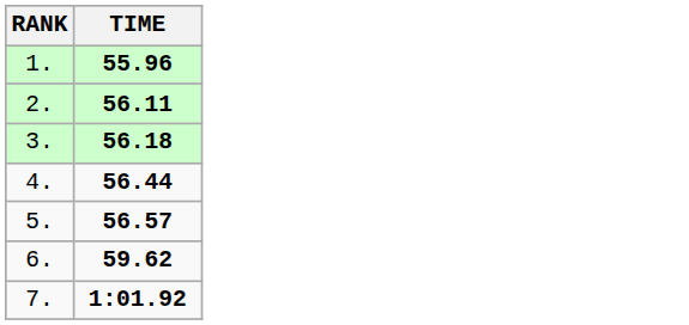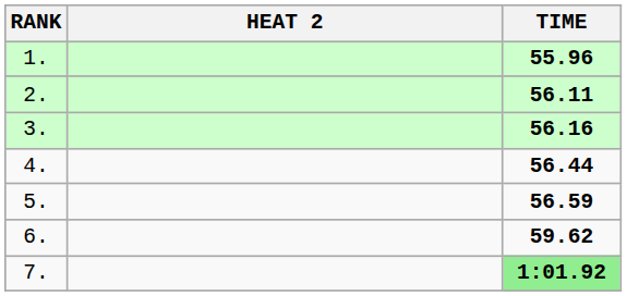 <table class="wikitable" style="border-collapse: collapse; font-size: 90%;">
 <tr>
 <th>RANK</th>
+<th style="width: 20em">HEAT 2</th>
 <th style="width: 5em">TIME</th>
 </tr>
 <tr style="background:#ccffcc;">
 <td align="center">1.</td>
+<td></td>
 <td align="center"><strong>55.96</strong></td>
 </tr>
 <tr style="background:#ccffcc;">
 <td align="center">2.</td>
+<td></td>
 <td align="center"><strong>56.11</strong></td>
 </tr>
 <tr style="background:#ccffcc;">
 <td align="center">3.</td>
-<td align="center"><strong>56.18</strong></td>
+<td></td>
+<td align="center"><strong>56.16</strong></td>
 </tr>
 <tr>
 <td align="center">4.</td>
+<td></td>
 <td align="center"><strong>56.44</strong></td>
 </tr>
 <tr>
 <td align="center">5.</td>
-<td align="center"><strong>56.57</strong></td>
+<td></td>
+<td align="center"><strong>56.59</strong></td>
 </tr>
 <tr>
 <td align="center">6.</td>
+<td></td>
 <td align="center"><strong>59.62</strong></td>
 </tr>
 <tr>
 <td align="center">7.</td>
-<td align="center"><strong>1:01.92</strong></td>
+<td></td>
+<td align="center" style="background: lightgreen;"><strong>1:01.92</strong></td>
 </tr>
 </table>
